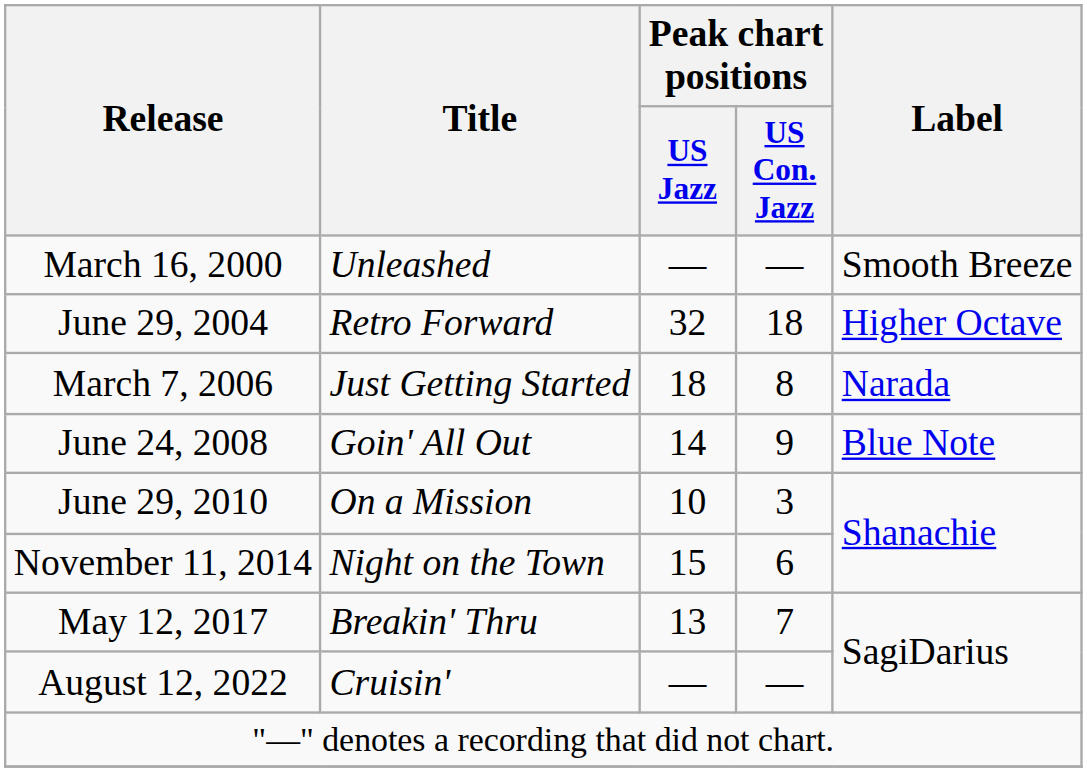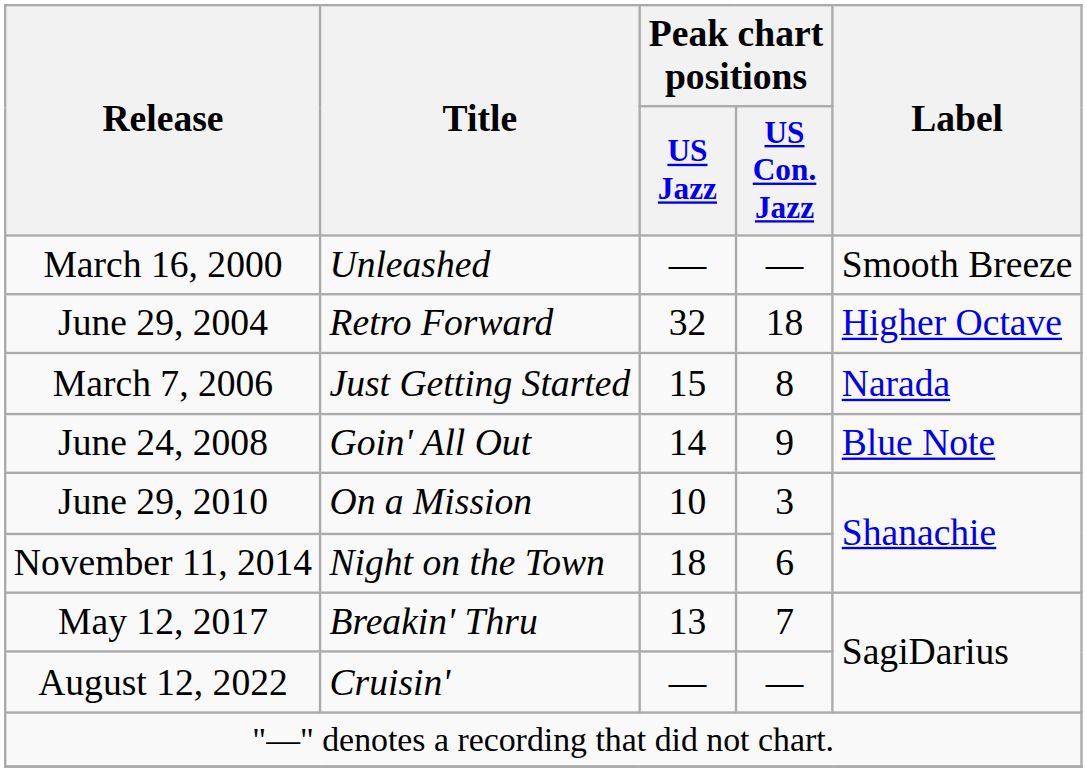 <table class="wikitable" style="text-align:center;">
 <tr>
 <th rowspan="2">Release</th>
 <th rowspan="2">Title</th>
 <th colspan="2">Peak chart positions</th>
 <th rowspan="2">Label</th>
 </tr>
 <tr style="font-size:smaller;">
 <th width="35"><a href='#'>US Jazz</a><br></th>
 <th width="35"><a href='#'>US Con. Jazz</a><br></th>
 </tr>
 <tr>
 <td>March 16, 2000</td>
 <td align="left"><em>Unleashed</em></td>
 <td>—</td>
 <td>—</td>
 <td align="left">Smooth Breeze</td>
 </tr>
 <tr>
 <td>June 29, 2004</td>
 <td align="left"><em>Retro Forward</em></td>
 <td>32</td>
 <td>18</td>
 <td align="left"><a href='#'>Higher Octave</a></td>
 </tr>
 <tr>
 <td>March 7, 2006</td>
 <td align="left"><em>Just Getting Started</em></td>
-<td>18</td>
+<td>15</td>
 <td>8</td>
 <td align="left"><a href='#'>Narada</a></td>
 </tr>
 <tr>
 <td>June 24, 2008</td>
 <td align="left"><em>Goin' All Out</em></td>
 <td>14</td>
 <td>9</td>
 <td align="left"><a href='#'>Blue Note</a></td>
 </tr>
 <tr>
 <td>June 29, 2010</td>
 <td align="left"><em>On a Mission</em></td>
 <td>10</td>
 <td>3</td>
 <td align="left" rowspan="2"><a href='#'>Shanachie</a></td>
 </tr>
 <tr>
 <td>November 11, 2014</td>
 <td align="left"><em>Night on the Town</em></td>
-<td>15</td>
+<td>18</td>
 <td>6</td>
 </tr>
 <tr>
 <td>May 12, 2017</td>
 <td align="left"><em>Breakin' Thru</em></td>
 <td>13</td>
 <td>7</td>
 <td align="left" rowspan="2">SagiDarius</td>
 </tr>
 <tr>
 <td>August 12, 2022</td>
 <td align="left"><em>Cruisin' </em></td>
 <td>—</td>
 <td>—</td>
 </tr>
 <tr>
 <td colspan="7" style="font-size:90%">"—" denotes a recording that did not chart.</td>
 </tr>
 <tr>
 </tr>
 </table>
